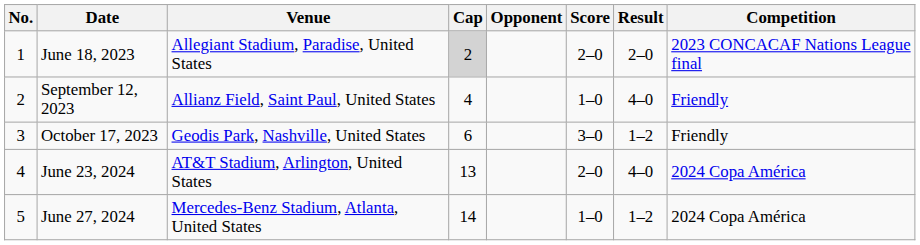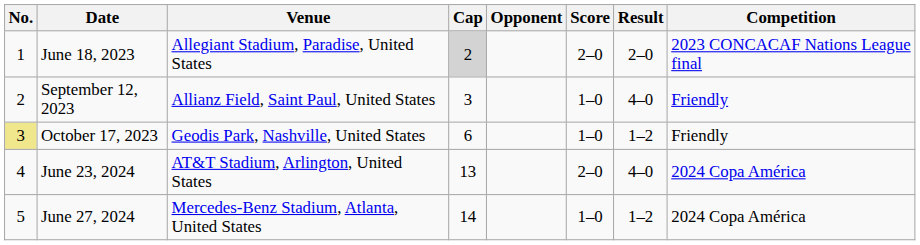 <table class="wikitable sortable">
 <tr>
 <th scope="col">No.</th>
 <th scope="col">Date</th>
 <th scope="col">Venue</th>
 <th scope="col">Cap</th>
 <th scope="col">Opponent</th>
 <th scope="col">Score</th>
 <th scope="col">Result</th>
 <th scope="col">Competition</th>
 </tr>
 <tr>
 <td align="center">1</td>
 <td>June 18, 2023</td>
 <td><a href='#'>Allegiant Stadium</a>, <a href='#'>Paradise</a>, United States</td>
 <td align="center" style="background: lightgrey;">2</td>
 <td></td>
 <td align="center">2–0</td>
 <td align="center">2–0</td>
 <td><a href='#'>2023 CONCACAF Nations League final</a></td>
 </tr>
 <tr>
 <td align="center">2</td>
 <td>September 12, 2023</td>
 <td><a href='#'>Allianz Field</a>, <a href='#'>Saint Paul</a>, United States</td>
-<td align="center">4</td>
+<td align="center">3</td>
 <td></td>
 <td align="center">1–0</td>
 <td align="center">4–0</td>
 <td><a href='#'>Friendly</a></td>
 </tr>
 <tr>
-<td align="center">3</td>
+<td align="center" style="background: khaki;">3</td>
 <td>October 17, 2023</td>
 <td><a href='#'>Geodis Park</a>, <a href='#'>Nashville</a>, United States</td>
 <td align="center">6</td>
 <td></td>
-<td align="center">3–0</td>
+<td align="center">1–0</td>
 <td align="center">1–2</td>
 <td>Friendly</td>
 </tr>
 <tr>
 <td align="center">4</td>
 <td>June 23, 2024</td>
 <td><a href='#'>AT&T Stadium</a>, <a href='#'>Arlington</a>, United States</td>
 <td align="center">13</td>
 <td></td>
 <td align="center">2–0</td>
 <td align="center">4–0</td>
 <td><a href='#'>2024 Copa América</a></td>
 </tr>
 <tr>
 <td align="center">5</td>
 <td>June 27, 2024</td>
 <td><a href='#'>Mercedes-Benz Stadium</a>, <a href='#'>Atlanta</a>, United States</td>
 <td align="center">14</td>
 <td></td>
 <td align="center">1–0</td>
 <td align="center">1–2</td>
 <td>2024 Copa América</td>
 </tr>
 </table>
